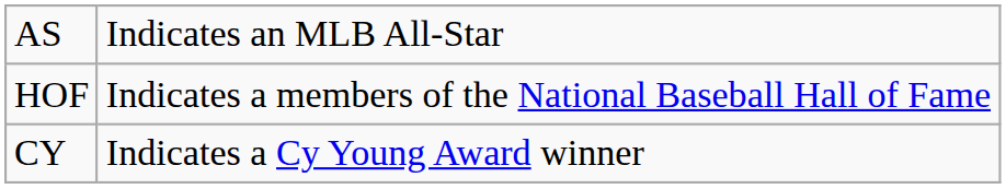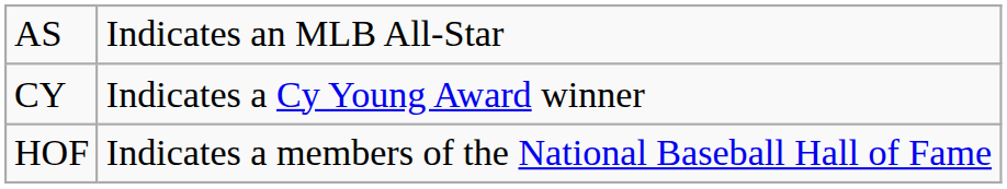 <table class="wikitable">
 <tr>
 <td>AS</td>
 <td>Indicates an MLB All-Star</td>
 </tr>
 <tr>
+<td>CY</td>
+<td>Indicates a <a href='#'>Cy Young Award</a> winner</td>
+</tr>
+<tr>
 <td>HOF</td>
 <td>Indicates a members of the <a href='#'>National Baseball Hall of Fame</a></td>
 </tr>
-<tr>
-<td>CY</td>
-<td>Indicates a <a href='#'>Cy Young Award</a> winner</td>
-</tr>
 </table>
